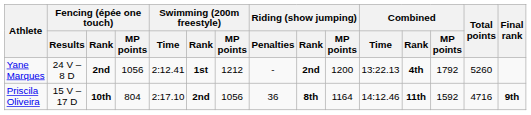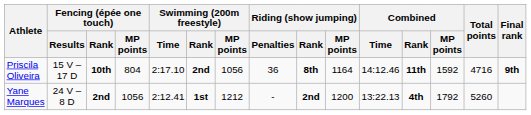 <table class="wikitable" style="font-size:90%">
 <tr>
 <th rowspan=2>Athlete</th>
 <th colspan=3>Fencing (épée one touch)</th>
 <th colspan=3>Swimming (200m freestyle)</th>
 <th colspan=3>Riding (show jumping)</th>
 <th colspan=3>Combined</th>
 <th rowspan=2>Total points</th>
 <th rowspan=2>Final rank</th>
 </tr>
 <tr>
 <th>Results</th>
 <th>Rank</th>
 <th>MP points</th>
 <th>Time</th>
 <th>Rank</th>
 <th>MP points</th>
 <th>Penalties</th>
 <th>Rank</th>
 <th>MP points</th>
 <th>Time</th>
 <th>Rank</th>
 <th>MP points</th>
 </tr>
 <tr>
+<td><a href='#'>Priscila Oliveira</a></td>
+<td align=center>15 V – 17 D</td>
+<td align=center><strong>10th</strong></td>
+<td align=center>804</td>
+<td align=center>2:17.10</td>
+<td align=center><strong>2nd</strong></td>
+<td align=center>1056</td>
+<td align=center>36</td>
+<td align=center><strong>8th</strong></td>
+<td align=center>1164</td>
+<td align=center>14:12.46</td>
+<td align=center><strong>11th</strong></td>
+<td align=center>1592</td>
+<td align=center>4716</td>
+<td align=center><strong>9th</strong></td>
+</tr>
+<tr>
 <td><a href='#'>Yane Marques</a></td>
 <td align=center>24 V – 8 D</td>
 <td align=center><strong>2nd</strong></td>
 <td align=center>1056</td>
 <td align=center>2:12.41</td>
 <td align=center><strong>1st</strong></td>
 <td align=center>1212</td>
 <td align=center>-</td>
 <td align=center><strong>2nd</strong></td>
 <td align=center>1200</td>
 <td align=center>13:22.13</td>
 <td align=center><strong>4th</strong></td>
 <td align=center>1792</td>
 <td align=center>5260</td>
 <td align=center></td>
 </tr>
-<tr>
-<td><a href='#'>Priscila Oliveira</a></td>
-<td align=center>15 V – 17 D</td>
-<td align=center><strong>10th</strong></td>
-<td align=center>804</td>
-<td align=center>2:17.10</td>
-<td align=center><strong>2nd</strong></td>
-<td align=center>1056</td>
-<td align=center>36</td>
-<td align=center><strong>8th</strong></td>
-<td align=center>1164</td>
-<td align=center>14:12.46</td>
-<td align=center><strong>11th</strong></td>
-<td align=center>1592</td>
-<td align=center>4716</td>
-<td align=center><strong>9th</strong></td>
-</tr>
 </table>
